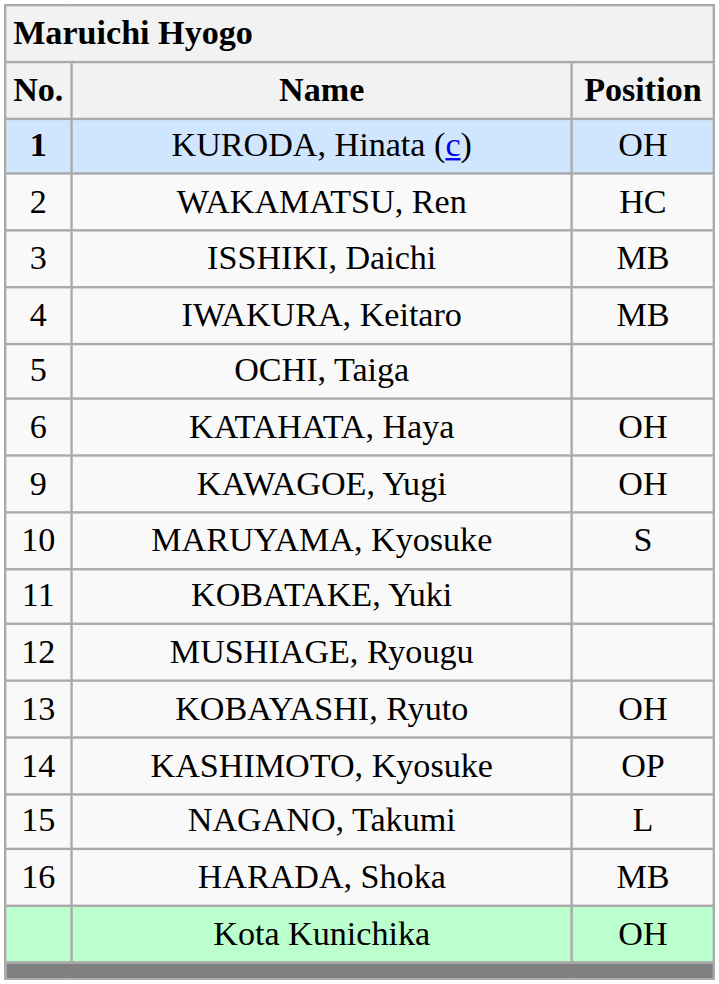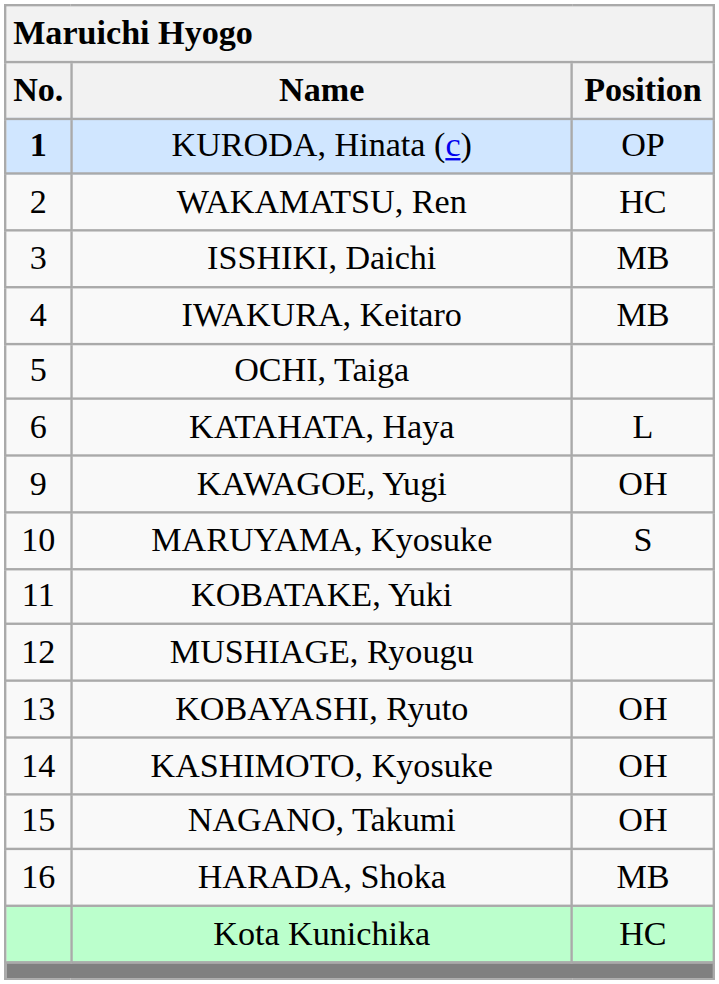 <table class='wikitable mw-collapsible mw-collapsed' style='text-align: center; font-size: 90%; width: 300px; border: none;'>
 <tr>
 <th style='text-align: left;' colspan=3>Maruichi Hyogo</th>
 </tr>
 <tr>
 <th style="width:7%">No.</th>
 <th>Name</th>
 <th style="width:20%">Position</th>
 </tr>
 <tr bgcolor=#DOE6FF>
 <td><strong>1</strong></td>
 <td>KURODA, Hinata (<a href='#'>c</a>)</td>
-<td>OH</td>
+<td>OP</td>
 </tr>
 <tr>
 <td>2</td>
 <td>WAKAMATSU, Ren</td>
 <td>HC</td>
 </tr>
 <tr>
 <td>3</td>
 <td>ISSHIKI, Daichi</td>
 <td>MB</td>
 </tr>
 <tr>
 <td>4</td>
 <td>IWAKURA, Keitaro</td>
 <td>MB</td>
 </tr>
 <tr>
 <td>5</td>
 <td>OCHI, Taiga</td>
 <td></td>
 </tr>
 <tr>
 <td>6</td>
 <td>KATAHATA, Haya</td>
-<td>OH</td>
+<td>L</td>
 </tr>
 <tr>
 <td>9</td>
 <td>KAWAGOE, Yugi</td>
 <td>OH</td>
 </tr>
 <tr>
 <td>10</td>
 <td>MARUYAMA, Kyosuke</td>
 <td>S</td>
 </tr>
 <tr>
 <td>11</td>
 <td>KOBATAKE, Yuki</td>
 <td></td>
 </tr>
 <tr>
 <td>12</td>
 <td>MUSHIAGE, Ryougu</td>
 <td></td>
 </tr>
 <tr>
 <td>13</td>
 <td>KOBAYASHI, Ryuto</td>
 <td>OH</td>
 </tr>
 <tr>
 <td>14</td>
 <td>KASHIMOTO, Kyosuke</td>
-<td>OP</td>
+<td>OH</td>
 </tr>
 <tr>
 <td>15</td>
 <td>NAGANO, Takumi</td>
-<td>L</td>
+<td>OH</td>
 </tr>
 <tr>
 <td>16</td>
 <td>HARADA, Shoka</td>
 <td>MB</td>
 </tr>
 <tr bgcolor=#BBFFCC>
 <td></td>
 <td>Kota Kunichika</td>
-<td>OH</td>
+<td>HC</td>
 </tr>
 <tr>
 <th style='background: grey;' colspan=3></th>
 </tr>
 </table>
